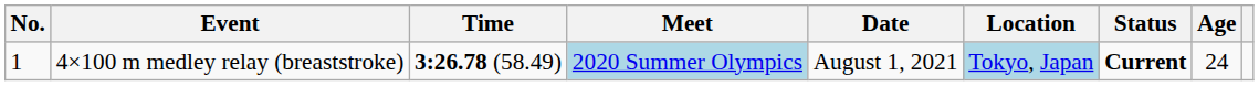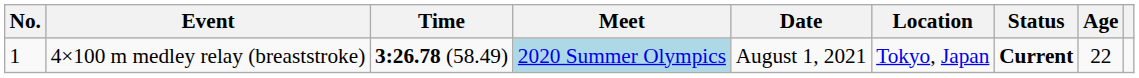 <table class="wikitable">
 <tr>
 <th>No.</th>
 <th>Event</th>
 <th>Time</th>
 <th>Meet</th>
 <th>Date</th>
 <th>Location</th>
 <th>Status</th>
 <th>Age</th>
 <th></th>
 </tr>
 <tr>
 <td>1</td>
 <td>4×100 m medley relay (breaststroke)</td>
 <td style="text-align:center;"><strong>3:26.78</strong> (58.49)</td>
 <td style="background: lightblue;"><a href='#'>2020 Summer Olympics</a></td>
 <td>August 1, 2021</td>
-<td style="background: lightblue;"><a href='#'>Tokyo</a>, <a href='#'>Japan</a></td>
+<td><a href='#'>Tokyo</a>, <a href='#'>Japan</a></td>
 <td><strong>Current</strong></td>
-<td style="text-align:center;">24</td>
+<td style="text-align:center;">22</td>
 <td style="text-align:center;"></td>
 </tr>
 </table>
